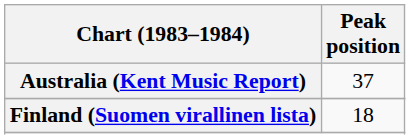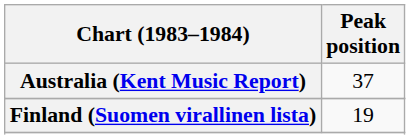 <table class="wikitable sortable plainrowheaders" style="text-align:center">
 <tr>
 <th scope="col">Chart (1983–1984)</th>
 <th scope="col">Peak<br>position</th>
 </tr>
 <tr>
 <th scope="row">Australia (<a href='#'>Kent Music Report</a>)</th>
 <td>37</td>
 </tr>
 <tr>
 </tr>
 <tr>
 </tr>
 <tr>
 </tr>
 <tr>
 <th scope="row">Finland (<a href='#'>Suomen virallinen lista</a>)</th>
-<td>18</td>
+<td>19</td>
 </tr>
 <tr>
 </tr>
 <tr>
 </tr>
 <tr>
 </tr>
 <tr>
 </tr>
 <tr>
 </tr>
 <tr>
 </tr>
 <tr>
 </tr>
 <tr>
 </tr>
 </table>
